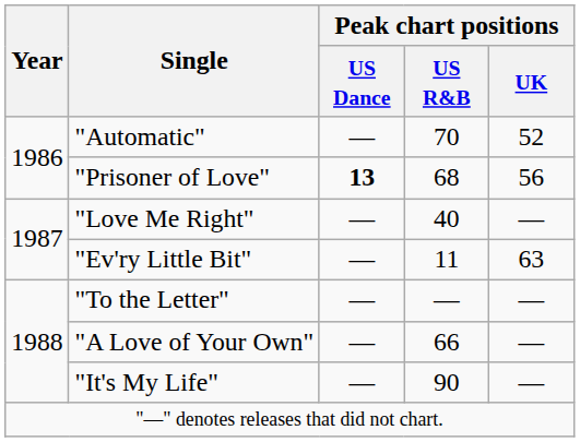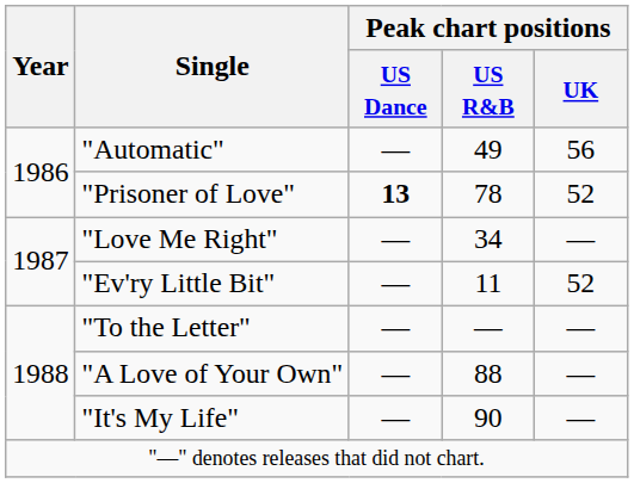 <table class="wikitable">
 <tr>
 <th scope="col" rowspan="2">Year</th>
 <th scope="col" rowspan="2">Single</th>
 <th scope="col" colspan="3">Peak chart positions</th>
 </tr>
 <tr>
 <th style="width:45px;"><small><a href='#'>US Dance</a></small><br></th>
 <th style="width:45px;"><small><a href='#'>US R&B</a></small><br></th>
 <th style="width:45px;"><small><a href='#'>UK</a></small><br></th>
 </tr>
 <tr>
 <td rowspan="2">1986</td>
 <td>"Automatic"</td>
 <td align=center>—</td>
-<td align=center>70</td>
-<td align=center>52</td>
+<td align=center>49</td>
+<td align=center>56</td>
 </tr>
 <tr>
 <td>"Prisoner of Love"</td>
 <td align=center><strong>13</strong></td>
-<td align=center>68</td>
-<td align=center>56</td>
+<td align=center>78</td>
+<td align=center>52</td>
 </tr>
 <tr>
 <td rowspan="2">1987</td>
 <td>"Love Me Right"</td>
 <td align=center>—</td>
-<td align=center>40</td>
+<td align=center>34</td>
 <td align=center>—</td>
 </tr>
 <tr>
 <td>"Ev'ry Little Bit"</td>
 <td align=center>—</td>
 <td align=center>11</td>
-<td align=center>63</td>
+<td align=center>52</td>
 </tr>
 <tr>
 <td rowspan="3">1988</td>
 <td>"To the Letter"</td>
 <td align=center>—</td>
 <td align=center>—</td>
 <td align=center>—</td>
 </tr>
 <tr>
 <td>"A Love of Your Own"</td>
 <td align=center>—</td>
-<td align=center>66</td>
+<td align=center>88</td>
 <td align=center>—</td>
 </tr>
 <tr>
 <td>"It's My Life"</td>
 <td align=center>—</td>
 <td align=center>90</td>
 <td align=center>—</td>
 </tr>
 <tr>
 <td colspan="5" style="text-align:center; font-size:9pt;">"—" denotes releases that did not chart.</td>
 </tr>
 </table>
